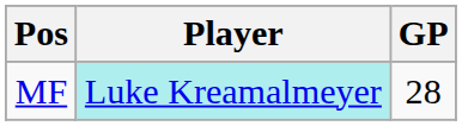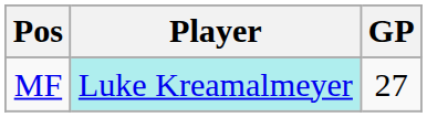 <table class=wikitable>
 <tr>
 <th>Pos</th>
 <th>Player</th>
 <th>GP</th>
 </tr>
 <tr>
 <td align="center"><a href='#'>MF</a></td>
 <td style="background: paleturquoise;"> <a href='#'>Luke Kreamalmeyer</a></td>
-<td align="center">28</td>
+<td align="center">27</td>
 </tr>
 </table>
